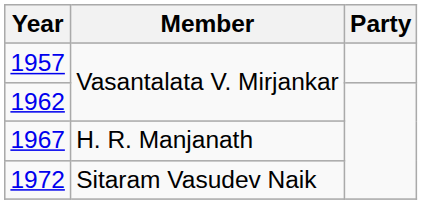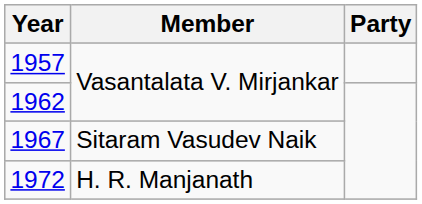 <table class="wikitable sortable">
 <tr>
 <th>Year</th>
 <th>Member</th>
 <th colspan="2">Party</th>
 </tr>
 <tr>
 <td><a href='#'>1957</a></td>
 <td rowspan=2>Vasantalata V. Mirjankar</td>
 <td></td>
 </tr>
 <tr>
 <td><a href='#'>1962</a></td>
 </tr>
 <tr>
 <td><a href='#'>1967</a></td>
-<td>H. R. Manjanath</td>
+<td>Sitaram Vasudev Naik</td>
 </tr>
 <tr>
 <td><a href='#'>1972</a></td>
-<td>Sitaram Vasudev Naik</td>
+<td>H. R. Manjanath</td>
 </tr>
 </table>
